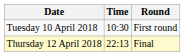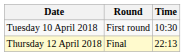 <table class="wikitable">
 <tr>
 <th>Date</th>
+<th>Round</th>
 <th>Time</th>
-<th>Round</th>
 </tr>
 <tr>
 <td>Tuesday 10 April 2018</td>
+<td>First round</td>
 <td>10:30</td>
-<td>First round</td>
 </tr>
 <tr>
 <td style=background:lemonchiffon>Thursday 12 April 2018</td>
+<td style=background:lemonchiffon>Final</td>
 <td style=background:lemonchiffon>22:13</td>
-<td style=background:lemonchiffon>Final</td>
 </tr>
 </table>
